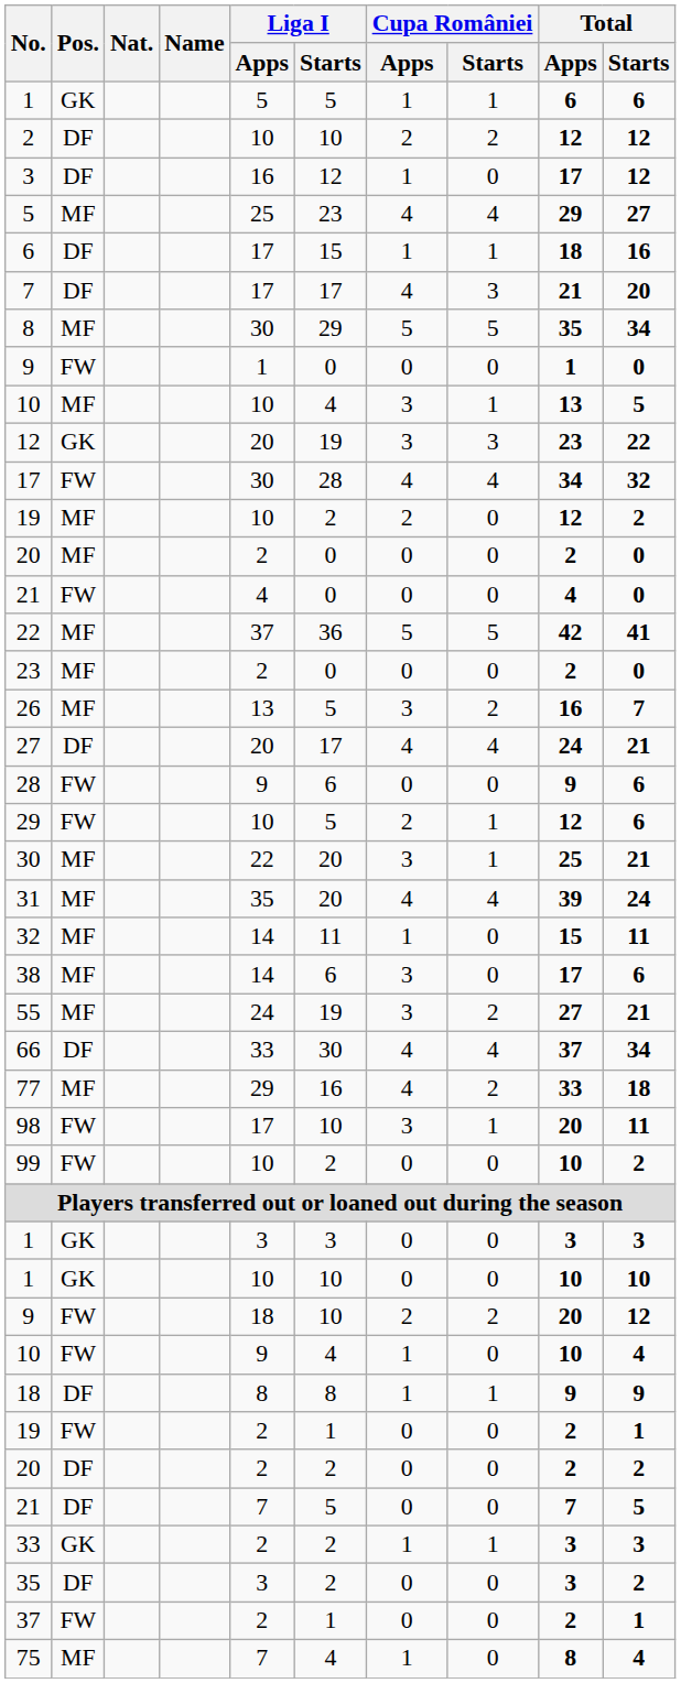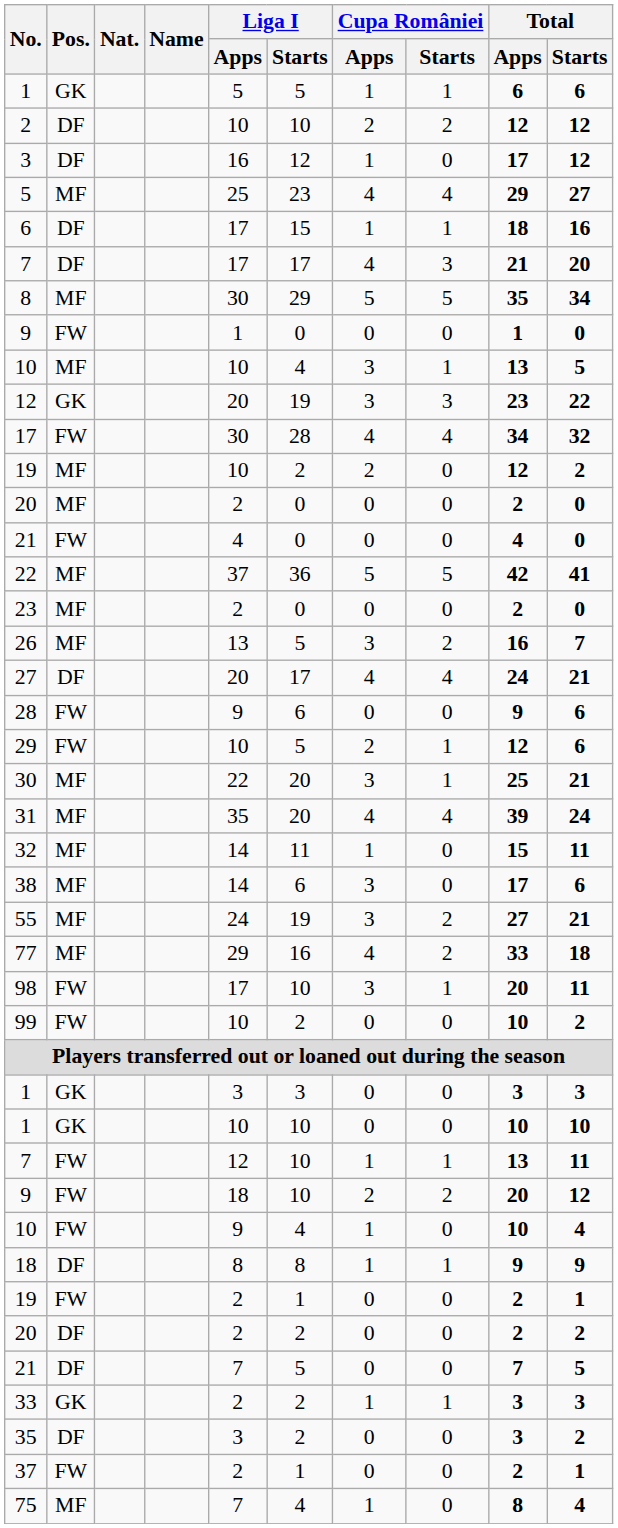 <table class="wikitable sortable" style="text-align:center">
 <tr>
 <th rowspan="2">No.</th>
 <th rowspan="2">Pos.</th>
 <th rowspan="2">Nat.</th>
 <th rowspan="2">Name</th>
 <th colspan="2"><a href='#'>Liga I</a></th>
 <th colspan="2"><a href='#'>Cupa României</a></th>
 <th colspan="2">Total</th>
 </tr>
 <tr>
 <th>Apps</th>
 <th>Starts</th>
 <th>Apps</th>
 <th>Starts</th>
 <th>Apps</th>
 <th>Starts</th>
 </tr>
 <tr>
 <td>1</td>
 <td>GK</td>
 <td></td>
 <td align=left></td>
 <td>5</td>
 <td>5</td>
 <td>1</td>
 <td>1</td>
 <td><strong>6</strong></td>
 <td><strong>6</strong></td>
 </tr>
 <tr>
 <td>2</td>
 <td>DF</td>
 <td></td>
 <td align=left></td>
 <td>10</td>
 <td>10</td>
 <td>2</td>
 <td>2</td>
 <td><strong>12</strong></td>
 <td><strong>12</strong></td>
 </tr>
 <tr>
 <td>3</td>
 <td>DF</td>
 <td></td>
 <td align=left></td>
 <td>16</td>
 <td>12</td>
 <td>1</td>
 <td>0</td>
 <td><strong>17</strong></td>
 <td><strong>12</strong></td>
 </tr>
 <tr>
 <td>5</td>
 <td>MF</td>
 <td></td>
 <td align=left></td>
 <td>25</td>
 <td>23</td>
 <td>4</td>
 <td>4</td>
 <td><strong>29</strong></td>
 <td><strong>27</strong></td>
 </tr>
 <tr>
 <td>6</td>
 <td>DF</td>
 <td></td>
 <td align=left></td>
 <td>17</td>
 <td>15</td>
 <td>1</td>
 <td>1</td>
 <td><strong>18</strong></td>
 <td><strong>16</strong></td>
 </tr>
 <tr>
 <td>7</td>
 <td>DF</td>
 <td></td>
 <td align=left></td>
 <td>17</td>
 <td>17</td>
 <td>4</td>
 <td>3</td>
 <td><strong>21</strong></td>
 <td><strong>20</strong></td>
 </tr>
 <tr>
 <td>8</td>
 <td>MF</td>
 <td></td>
 <td align=left></td>
 <td>30</td>
 <td>29</td>
 <td>5</td>
 <td>5</td>
 <td><strong>35</strong></td>
 <td><strong>34</strong></td>
 </tr>
 <tr>
 <td>9</td>
 <td>FW</td>
 <td></td>
 <td align=left></td>
 <td>1</td>
 <td>0</td>
 <td>0</td>
 <td>0</td>
 <td><strong>1</strong></td>
 <td><strong>0</strong></td>
 </tr>
 <tr>
 <td>10</td>
 <td>MF</td>
 <td></td>
 <td align=left></td>
 <td>10</td>
 <td>4</td>
 <td>3</td>
 <td>1</td>
 <td><strong>13</strong></td>
 <td><strong>5</strong></td>
 </tr>
 <tr>
 <td>12</td>
 <td>GK</td>
 <td></td>
 <td align=left></td>
 <td>20</td>
 <td>19</td>
 <td>3</td>
 <td>3</td>
 <td><strong>23</strong></td>
 <td><strong>22</strong></td>
 </tr>
 <tr>
 <td>17</td>
 <td>FW</td>
 <td></td>
 <td align=left></td>
 <td>30</td>
 <td>28</td>
 <td>4</td>
 <td>4</td>
 <td><strong>34</strong></td>
 <td><strong>32</strong></td>
 </tr>
 <tr>
 <td>19</td>
 <td>MF</td>
 <td></td>
 <td align=left></td>
 <td>10</td>
 <td>2</td>
 <td>2</td>
 <td>0</td>
 <td><strong>12</strong></td>
 <td><strong>2</strong></td>
 </tr>
 <tr>
 <td>20</td>
 <td>MF</td>
 <td></td>
 <td align=left></td>
 <td>2</td>
 <td>0</td>
 <td>0</td>
 <td>0</td>
 <td><strong>2</strong></td>
 <td><strong>0</strong></td>
 </tr>
 <tr>
 <td>21</td>
 <td>FW</td>
 <td></td>
 <td align=left></td>
 <td>4</td>
 <td>0</td>
 <td>0</td>
 <td>0</td>
 <td><strong>4</strong></td>
 <td><strong>0</strong></td>
 </tr>
 <tr>
 <td>22</td>
 <td>MF</td>
 <td></td>
 <td align=left></td>
 <td>37</td>
 <td>36</td>
 <td>5</td>
 <td>5</td>
 <td><strong>42</strong></td>
 <td><strong>41</strong></td>
 </tr>
 <tr>
 <td>23</td>
 <td>MF</td>
 <td></td>
 <td align=left></td>
 <td>2</td>
 <td>0</td>
 <td>0</td>
 <td>0</td>
 <td><strong>2</strong></td>
 <td><strong>0</strong></td>
 </tr>
 <tr>
 <td>26</td>
 <td>MF</td>
 <td></td>
 <td align=left></td>
 <td>13</td>
 <td>5</td>
 <td>3</td>
 <td>2</td>
 <td><strong>16</strong></td>
 <td><strong>7</strong></td>
 </tr>
 <tr>
 <td>27</td>
 <td>DF</td>
 <td></td>
 <td align=left></td>
 <td>20</td>
 <td>17</td>
 <td>4</td>
 <td>4</td>
 <td><strong>24</strong></td>
 <td><strong>21</strong></td>
 </tr>
 <tr>
 <td>28</td>
 <td>FW</td>
 <td></td>
 <td align=left></td>
 <td>9</td>
 <td>6</td>
 <td>0</td>
 <td>0</td>
 <td><strong>9</strong></td>
 <td><strong>6</strong></td>
 </tr>
 <tr>
 <td>29</td>
 <td>FW</td>
 <td></td>
 <td align=left></td>
 <td>10</td>
 <td>5</td>
 <td>2</td>
 <td>1</td>
 <td><strong>12</strong></td>
 <td><strong>6</strong></td>
 </tr>
 <tr>
 <td>30</td>
 <td>MF</td>
 <td></td>
 <td align=left></td>
 <td>22</td>
 <td>20</td>
 <td>3</td>
 <td>1</td>
 <td><strong>25</strong></td>
 <td><strong>21</strong></td>
 </tr>
 <tr>
 <td>31</td>
 <td>MF</td>
 <td></td>
 <td align=left></td>
 <td>35</td>
 <td>20</td>
 <td>4</td>
 <td>4</td>
 <td><strong>39</strong></td>
 <td><strong>24</strong></td>
 </tr>
 <tr>
 <td>32</td>
 <td>MF</td>
 <td></td>
 <td align=left></td>
 <td>14</td>
 <td>11</td>
 <td>1</td>
 <td>0</td>
 <td><strong>15</strong></td>
 <td><strong>11</strong></td>
 </tr>
 <tr>
 <td>38</td>
 <td>MF</td>
 <td></td>
 <td align=left></td>
 <td>14</td>
 <td>6</td>
 <td>3</td>
 <td>0</td>
 <td><strong>17</strong></td>
 <td><strong>6</strong></td>
 </tr>
 <tr>
 <td>55</td>
 <td>MF</td>
 <td></td>
 <td align=left></td>
 <td>24</td>
 <td>19</td>
 <td>3</td>
 <td>2</td>
 <td><strong>27</strong></td>
 <td><strong>21</strong></td>
 </tr>
 <tr>
-<td>66</td>
-<td>DF</td>
-<td></td>
-<td align=left></td>
-<td>33</td>
-<td>30</td>
-<td>4</td>
-<td>4</td>
-<td><strong>37</strong></td>
-<td><strong>34</strong></td>
-</tr>
-<tr>
 <td>77</td>
 <td>MF</td>
 <td></td>
 <td align=left></td>
 <td>29</td>
 <td>16</td>
 <td>4</td>
 <td>2</td>
 <td><strong>33</strong></td>
 <td><strong>18</strong></td>
 </tr>
 <tr>
 <td>98</td>
 <td>FW</td>
 <td></td>
 <td align=left></td>
 <td>17</td>
 <td>10</td>
 <td>3</td>
 <td>1</td>
 <td><strong>20</strong></td>
 <td><strong>11</strong></td>
 </tr>
 <tr>
 <td>99</td>
 <td>FW</td>
 <td></td>
 <td align=left></td>
 <td>10</td>
 <td>2</td>
 <td>0</td>
 <td>0</td>
 <td><strong>10</strong></td>
 <td><strong>2</strong></td>
 </tr>
 <tr>
 <th colspan="10" style="background:#DCDCDC; text-align:center">Players transferred out or loaned out during the season</th>
 </tr>
 <tr>
 <td>1</td>
 <td>GK</td>
 <td></td>
 <td align=left></td>
 <td>3</td>
 <td>3</td>
 <td>0</td>
 <td>0</td>
 <td><strong>3</strong></td>
 <td><strong>3</strong></td>
 </tr>
 <tr>
 <td>1</td>
 <td>GK</td>
 <td></td>
 <td align=left></td>
 <td>10</td>
 <td>10</td>
 <td>0</td>
 <td>0</td>
 <td><strong>10</strong></td>
 <td><strong>10</strong></td>
+</tr>
+<tr>
+<td>7</td>
+<td>FW</td>
+<td></td>
+<td align=left></td>
+<td>12</td>
+<td>10</td>
+<td>1</td>
+<td>1</td>
+<td><strong>13</strong></td>
+<td><strong>11</strong></td>
 </tr>
 <tr>
 <td>9</td>
 <td>FW</td>
 <td></td>
 <td align=left></td>
 <td>18</td>
 <td>10</td>
 <td>2</td>
 <td>2</td>
 <td><strong>20</strong></td>
 <td><strong>12</strong></td>
 </tr>
 <tr>
 <td>10</td>
 <td>FW</td>
 <td></td>
 <td align=left></td>
 <td>9</td>
 <td>4</td>
 <td>1</td>
 <td>0</td>
 <td><strong>10</strong></td>
 <td><strong>4</strong></td>
 </tr>
 <tr>
 <td>18</td>
 <td>DF</td>
 <td></td>
 <td align=left></td>
 <td>8</td>
 <td>8</td>
 <td>1</td>
 <td>1</td>
 <td><strong>9</strong></td>
 <td><strong>9</strong></td>
 </tr>
 <tr>
 <td>19</td>
 <td>FW</td>
 <td></td>
 <td align=left></td>
 <td>2</td>
 <td>1</td>
 <td>0</td>
 <td>0</td>
 <td><strong>2</strong></td>
 <td><strong>1</strong></td>
 </tr>
 <tr>
 <td>20</td>
 <td>DF</td>
 <td></td>
 <td align=left></td>
 <td>2</td>
 <td>2</td>
 <td>0</td>
 <td>0</td>
 <td><strong>2</strong></td>
 <td><strong>2</strong></td>
 </tr>
 <tr>
 <td>21</td>
 <td>DF</td>
 <td></td>
 <td align=left></td>
 <td>7</td>
 <td>5</td>
 <td>0</td>
 <td>0</td>
 <td><strong>7</strong></td>
 <td><strong>5</strong></td>
 </tr>
 <tr>
 <td>33</td>
 <td>GK</td>
 <td></td>
 <td align=left></td>
 <td>2</td>
 <td>2</td>
 <td>1</td>
 <td>1</td>
 <td><strong>3</strong></td>
 <td><strong>3</strong></td>
 </tr>
 <tr>
 <td>35</td>
 <td>DF</td>
 <td></td>
 <td align=left></td>
 <td>3</td>
 <td>2</td>
 <td>0</td>
 <td>0</td>
 <td><strong>3</strong></td>
 <td><strong>2</strong></td>
 </tr>
 <tr>
 <td>37</td>
 <td>FW</td>
 <td></td>
 <td align=left></td>
 <td>2</td>
 <td>1</td>
 <td>0</td>
 <td>0</td>
 <td><strong>2</strong></td>
 <td><strong>1</strong></td>
 </tr>
 <tr>
 <td>75</td>
 <td>MF</td>
 <td></td>
 <td align=left></td>
 <td>7</td>
 <td>4</td>
 <td>1</td>
 <td>0</td>
 <td><strong>8</strong></td>
 <td><strong>4</strong></td>
 </tr>
 </table>
